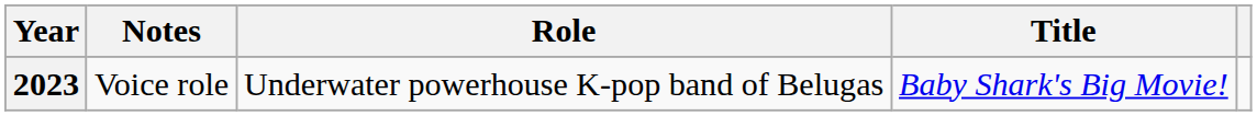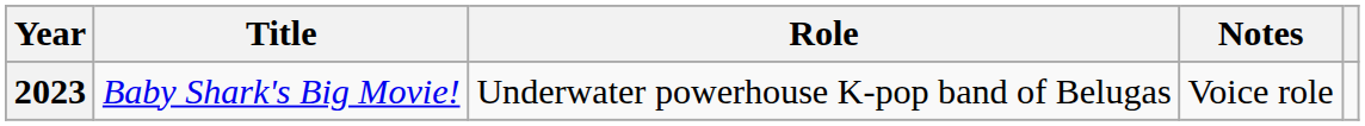 <table class="wikitable plainrowheaders">
 <tr>
 <th scope="col">Year</th>
+<th scope="col">Title</th>
+<th scope="col">Role</th>
 <th scope="col">Notes</th>
-<th scope="col">Role</th>
-<th scope="col">Title</th>
 <th scope="col"></th>
 </tr>
 <tr>
 <th scope="row">2023</th>
+<td><em><a href='#'>Baby Shark's Big Movie!</a></em></td>
+<td>Underwater powerhouse K-pop band of Belugas</td>
 <td>Voice role</td>
-<td>Underwater powerhouse K-pop band of Belugas</td>
-<td><em><a href='#'>Baby Shark's Big Movie!</a></em></td>
 <td style="text-align:center"></td>
 </tr>
 </table>
